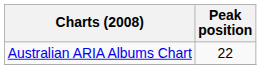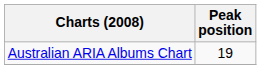 <table class="wikitable sortable">
 <tr>
 <th align="left">Charts (2008)</th>
 <th align="left">Peak<br>position</th>
 </tr>
 <tr>
 <td align="left"><a href='#'>Australian ARIA Albums Chart</a></td>
-<td align="center">22</td>
+<td align="center">19</td>
 </tr>
 <tr>
 </tr>
 </table>
